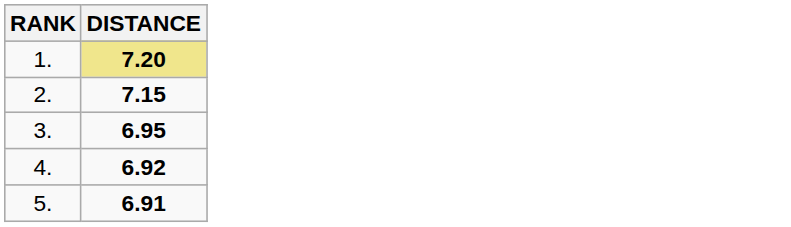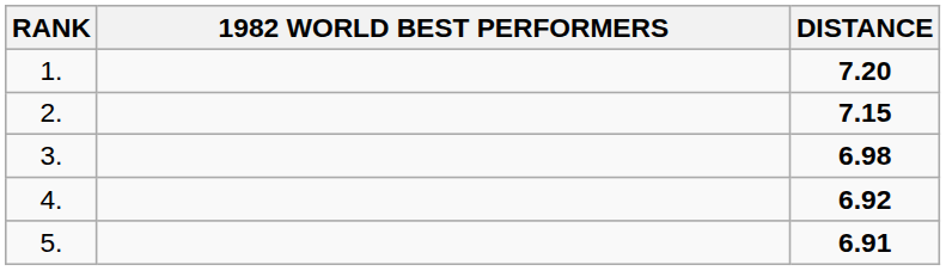 <table class="wikitable" style="border-collapse: collapse; font-size: 90%;">
 <tr>
 <th>RANK</th>
+<th align="center" style="width: 25em">1982 WORLD BEST PERFORMERS</th>
 <th align="center" style="width: 5em">DISTANCE</th>
 </tr>
 <tr>
 <td align="center">1.</td>
-<td align="center" style="background: khaki;"><strong>7.20</strong></td>
+<td></td>
+<td align="center"><strong>7.20</strong></td>
 </tr>
 <tr>
 <td align="center">2.</td>
+<td></td>
 <td align="center"><strong>7.15</strong></td>
 </tr>
 <tr>
 <td align="center">3.</td>
-<td align="center"><strong>6.95</strong></td>
+<td></td>
+<td align="center"><strong>6.98</strong></td>
 </tr>
 <tr>
 <td align="center">4.</td>
+<td></td>
 <td align="center"><strong>6.92</strong></td>
 </tr>
 <tr>
 <td align="center">5.</td>
+<td></td>
 <td align="center"><strong>6.91</strong></td>
 </tr>
 </table>
